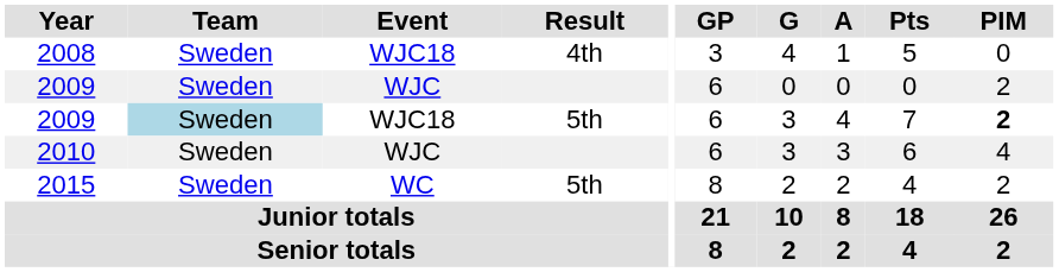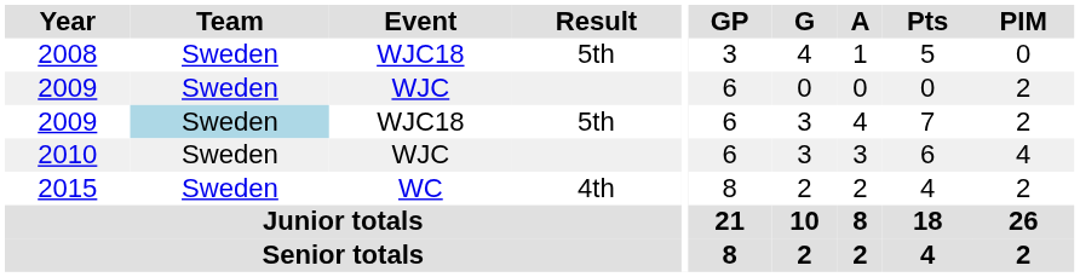 <table border="0" cellpadding="1" cellspacing="0" ID="Table3" style="text-align:center; width:40em">
 <tr ALIGN="center" bgcolor="#e0e0e0">
 <th>Year</th>
 <th>Team</th>
 <th>Event</th>
 <th>Result</th>
 <th rowspan="99" bgcolor="#ffffff"></th>
 <th>GP</th>
 <th>G</th>
 <th>A</th>
 <th>Pts</th>
 <th>PIM</th>
 </tr>
 <tr>
 <td><a href='#'>2008</a></td>
 <td><a href='#'>Sweden</a></td>
 <td><a href='#'>WJC18</a></td>
-<td>4th</td>
+<td>5th</td>
 <td>3</td>
 <td>4</td>
 <td>1</td>
 <td>5</td>
 <td>0</td>
 </tr>
 <tr bgcolor="#f0f0f0">
 <td><a href='#'>2009</a></td>
 <td><a href='#'>Sweden</a></td>
 <td><a href='#'>WJC</a></td>
 <td></td>
 <td>6</td>
 <td>0</td>
 <td>0</td>
 <td>0</td>
 <td>2</td>
 </tr>
 <tr>
 <td><a href='#'>2009</a></td>
 <td style="background: lightblue;">Sweden</td>
 <td>WJC18</td>
 <td>5th</td>
 <td>6</td>
 <td>3</td>
 <td>4</td>
 <td>7</td>
-<td><strong>2</strong></td>
+<td>2</td>
 </tr>
 <tr bgcolor="#f0f0f0">
 <td><a href='#'>2010</a></td>
 <td>Sweden</td>
 <td>WJC</td>
 <td></td>
 <td>6</td>
 <td>3</td>
 <td>3</td>
 <td>6</td>
 <td>4</td>
 </tr>
 <tr>
 <td><a href='#'>2015</a></td>
 <td><a href='#'>Sweden</a></td>
 <td><a href='#'>WC</a></td>
-<td>5th</td>
+<td>4th</td>
 <td>8</td>
 <td>2</td>
 <td>2</td>
 <td>4</td>
 <td>2</td>
 </tr>
 <tr bgcolor="#e0e0e0">
 <th colspan="4">Junior totals</th>
 <th>21</th>
 <th>10</th>
 <th>8</th>
 <th>18</th>
 <th>26</th>
 </tr>
 <tr bgcolor="#e0e0e0">
 <th colspan="4">Senior totals</th>
 <th>8</th>
 <th>2</th>
 <th>2</th>
 <th>4</th>
 <th>2</th>
 </tr>
 </table>
